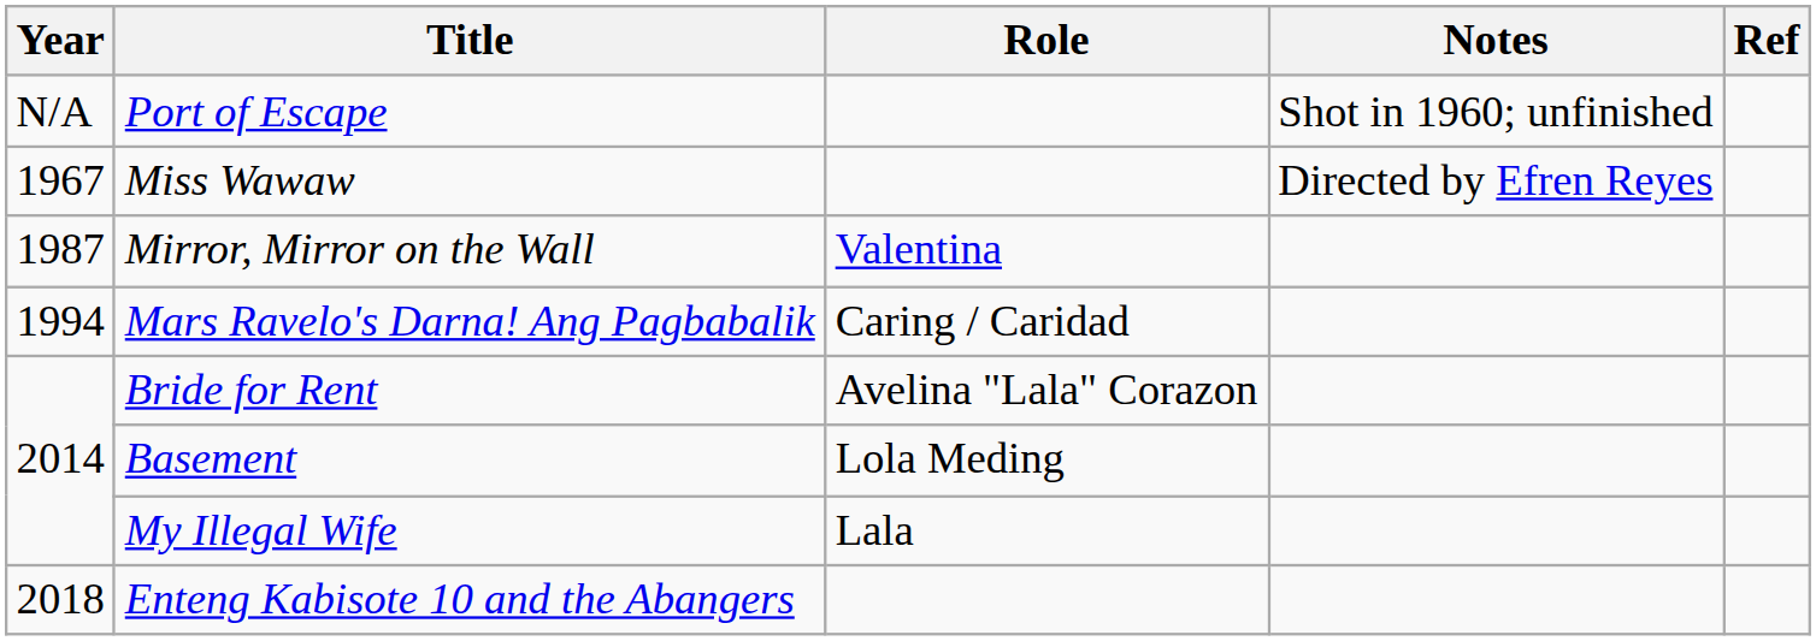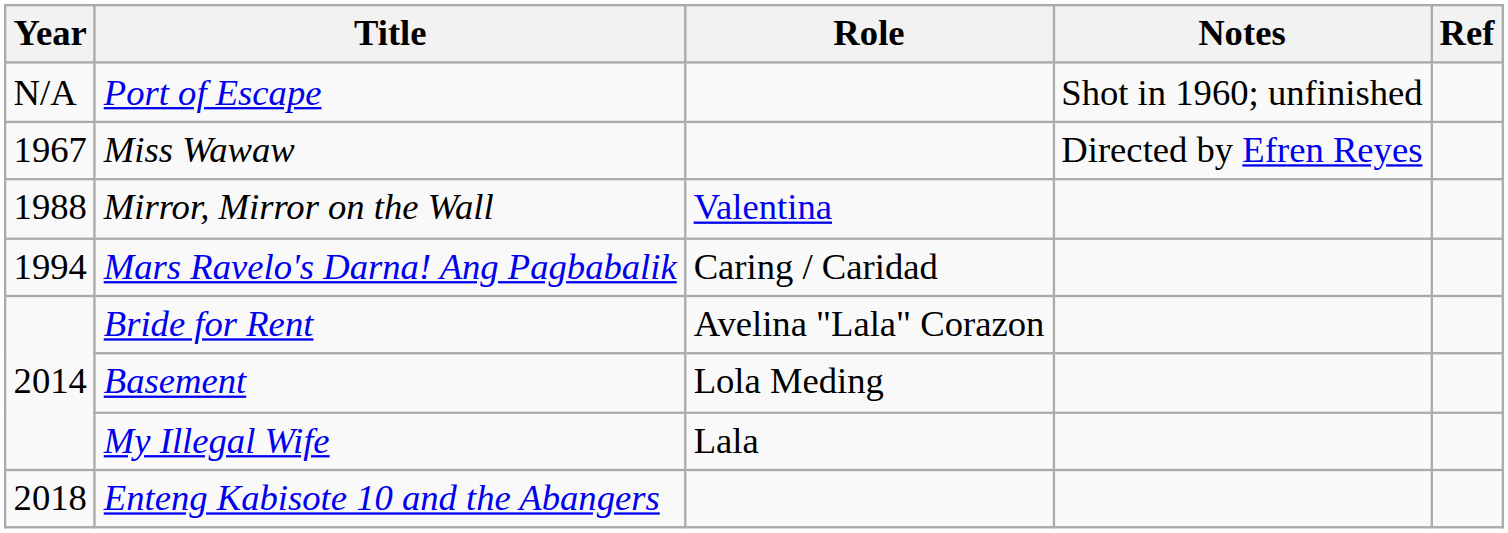 <table class="wikitable">
 <tr>
 <th>Year</th>
 <th>Title</th>
 <th>Role</th>
 <th>Notes</th>
 <th>Ref</th>
 </tr>
 <tr>
 <td>N/A</td>
 <td><em><a href='#'>Port of Escape</a></em></td>
 <td></td>
 <td>Shot in 1960; unfinished</td>
 <td></td>
 </tr>
 <tr>
 <td>1967</td>
 <td><em>Miss Wawaw</em></td>
 <td></td>
 <td>Directed by <a href='#'>Efren Reyes</a></td>
 <td></td>
 </tr>
 <tr>
-<td>1987</td>
+<td>1988</td>
 <td><em>Mirror, Mirror on the Wall</em></td>
 <td><a href='#'>Valentina</a></td>
 <td></td>
 <td></td>
 </tr>
 <tr>
 <td>1994</td>
 <td><em><a href='#'>Mars Ravelo's Darna! Ang Pagbabalik</a></em></td>
 <td>Caring / Caridad</td>
 <td></td>
 <td></td>
 </tr>
 <tr>
 <td rowspan="3">2014</td>
 <td><em><a href='#'>Bride for Rent</a></em></td>
 <td>Avelina "Lala" Corazon</td>
 <td></td>
 <td></td>
 </tr>
 <tr>
 <td><em><a href='#'>Basement</a></em></td>
 <td>Lola Meding</td>
 <td></td>
 <td></td>
 </tr>
 <tr>
 <td><em><a href='#'>My Illegal Wife</a></em></td>
 <td>Lala</td>
 <td></td>
 <td></td>
 </tr>
 <tr>
 <td>2018</td>
 <td><em><a href='#'>Enteng Kabisote 10 and the Abangers</a></em></td>
 <td></td>
 <td></td>
 <td></td>
 </tr>
 </table>
